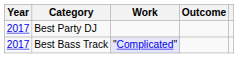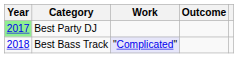 <table class="wikitable">
 <tr>
 <th>Year</th>
 <th>Category</th>
 <th>Work</th>
 <th>Outcome</th>
 <th></th>
 </tr>
 <tr>
-<td><a href='#'>2017</a></td>
+<td style="background: lightgreen;"><a href='#'>2017</a></td>
 <td>Best Party DJ</td>
 <td></td>
 <td></td>
 <td></td>
 </tr>
 <tr>
-<td><a href='#'>2017</a></td>
+<td><a href='#'>2018</a></td>
 <td>Best Bass Track</td>
 <td style="background: lavender;">"<a href='#'>Complicated</a>"</td>
 <td></td>
 <td></td>
 </tr>
 </table>
